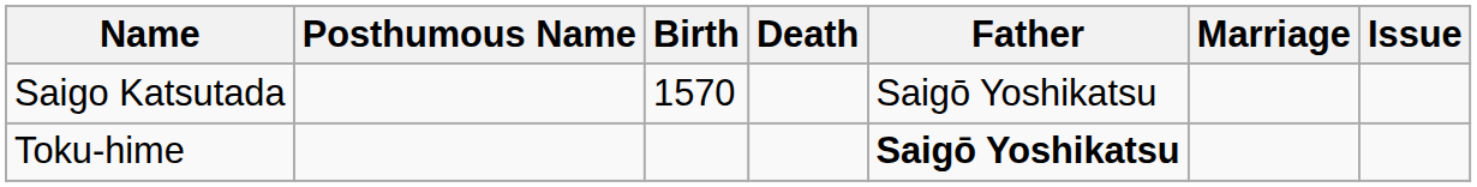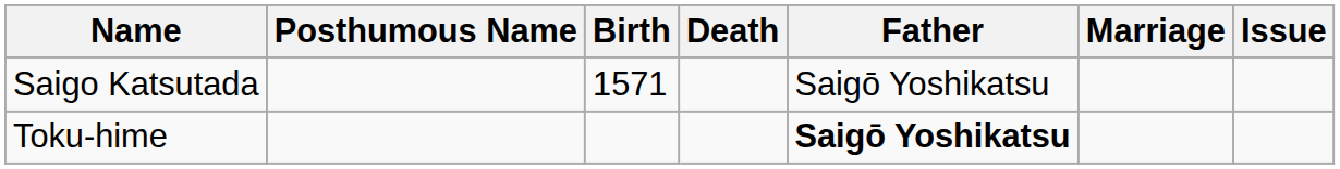 <table class="wikitable">
 <tr>
 <th>Name</th>
 <th>Posthumous Name</th>
 <th>Birth</th>
 <th>Death</th>
 <th>Father</th>
 <th>Marriage</th>
 <th>Issue</th>
 </tr>
 <tr>
 <td>Saigo Katsutada</td>
 <td></td>
-<td>1570</td>
+<td>1571</td>
 <td></td>
 <td>Saigō Yoshikatsu</td>
 <td></td>
 <td></td>
 </tr>
 <tr>
 <td>Toku-hime</td>
 <td></td>
 <td></td>
 <td></td>
 <td><strong>Saigō Yoshikatsu</strong></td>
 <td></td>
 <td></td>
 </tr>
 </table>
